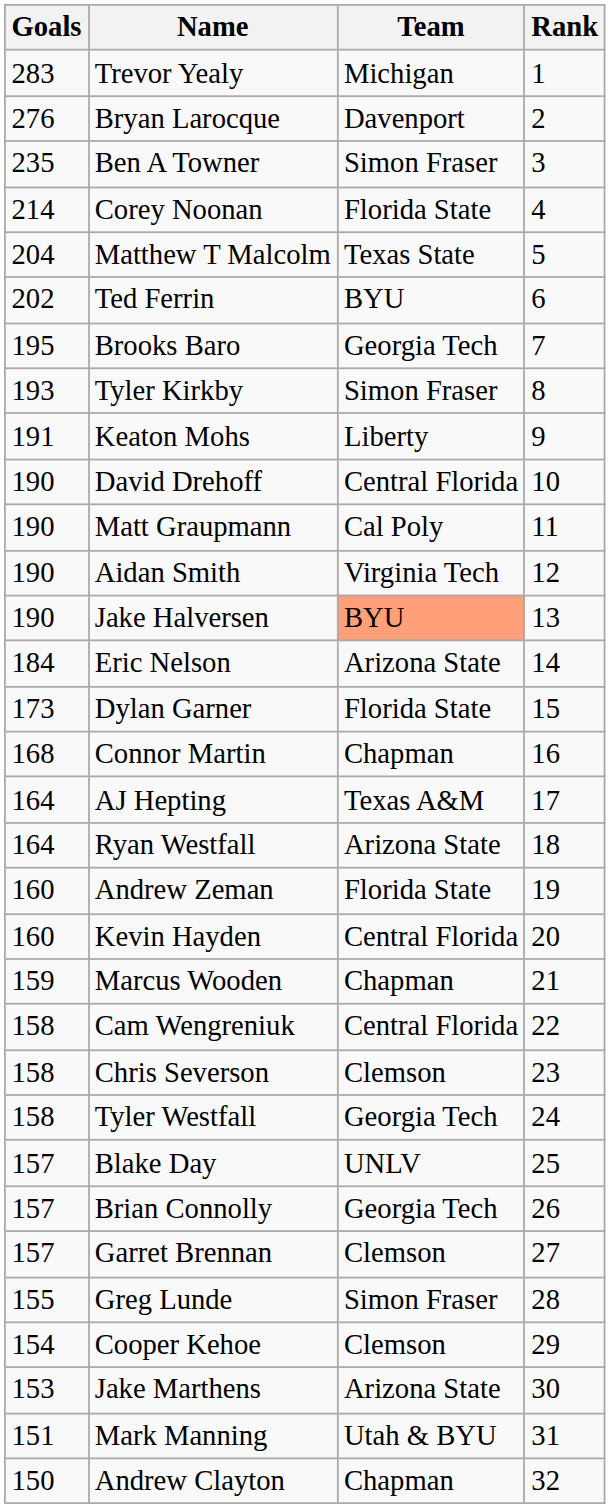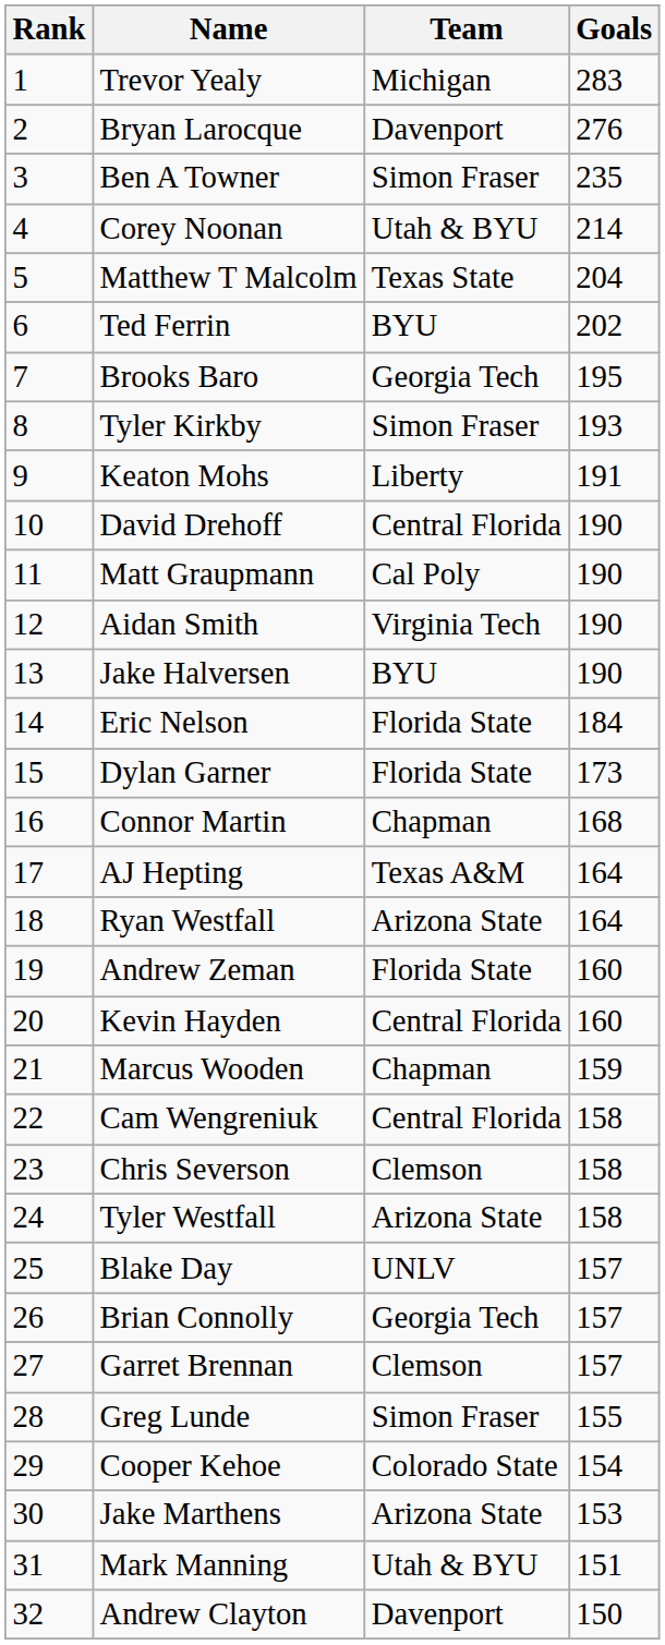 <table class="wikitable sortable">
 <tr>
-<th>Goals</th>
+<th>Rank</th>
 <th>Name</th>
 <th>Team</th>
-<th>Rank</th>
+<th>Goals</th>
 </tr>
 <tr>
-<td>283</td>
+<td>1</td>
 <td>Trevor Yealy</td>
 <td>Michigan</td>
-<td>1</td>
+<td>283</td>
 </tr>
 <tr>
-<td>276</td>
+<td>2</td>
 <td>Bryan Larocque</td>
 <td>Davenport</td>
-<td>2</td>
+<td>276</td>
 </tr>
 <tr>
-<td>235</td>
+<td>3</td>
 <td>Ben A Towner</td>
 <td>Simon Fraser</td>
-<td>3</td>
+<td>235</td>
 </tr>
 <tr>
+<td>4</td>
+<td>Corey Noonan</td>
+<td>Utah & BYU</td>
 <td>214</td>
-<td>Corey Noonan</td>
-<td>Florida State</td>
-<td>4</td>
 </tr>
 <tr>
-<td>204</td>
+<td>5</td>
 <td>Matthew T Malcolm</td>
 <td>Texas State</td>
-<td>5</td>
+<td>204</td>
 </tr>
 <tr>
-<td>202</td>
+<td>6</td>
 <td>Ted Ferrin</td>
 <td>BYU</td>
-<td>6</td>
+<td>202</td>
 </tr>
 <tr>
-<td>195</td>
+<td>7</td>
 <td>Brooks Baro</td>
 <td>Georgia Tech</td>
-<td>7</td>
+<td>195</td>
 </tr>
 <tr>
-<td>193</td>
+<td>8</td>
 <td>Tyler Kirkby</td>
 <td>Simon Fraser</td>
-<td>8</td>
+<td>193</td>
 </tr>
 <tr>
-<td>191</td>
+<td>9</td>
 <td>Keaton Mohs</td>
 <td>Liberty</td>
-<td>9</td>
+<td>191</td>
 </tr>
 <tr>
-<td>190</td>
+<td>10</td>
 <td>David Drehoff</td>
 <td>Central Florida</td>
-<td>10</td>
+<td>190</td>
 </tr>
 <tr>
-<td>190</td>
+<td>11</td>
 <td>Matt Graupmann</td>
 <td>Cal Poly</td>
-<td>11</td>
+<td>190</td>
 </tr>
 <tr>
-<td>190</td>
+<td>12</td>
 <td>Aidan Smith</td>
 <td>Virginia Tech</td>
-<td>12</td>
+<td>190</td>
 </tr>
 <tr>
+<td>13</td>
+<td>Jake Halversen</td>
+<td>BYU</td>
 <td>190</td>
-<td>Jake Halversen</td>
-<td style="background: lightsalmon;">BYU</td>
-<td>13</td>
 </tr>
 <tr>
+<td>14</td>
+<td>Eric Nelson</td>
+<td>Florida State</td>
 <td>184</td>
-<td>Eric Nelson</td>
-<td>Arizona State</td>
-<td>14</td>
 </tr>
 <tr>
-<td>173</td>
+<td>15</td>
 <td>Dylan Garner</td>
 <td>Florida State</td>
-<td>15</td>
+<td>173</td>
 </tr>
 <tr>
-<td>168</td>
+<td>16</td>
 <td>Connor Martin</td>
 <td>Chapman</td>
-<td>16</td>
+<td>168</td>
 </tr>
 <tr>
-<td>164</td>
+<td>17</td>
 <td>AJ Hepting</td>
 <td>Texas A&M</td>
-<td>17</td>
+<td>164</td>
 </tr>
 <tr>
-<td>164</td>
+<td>18</td>
 <td>Ryan Westfall</td>
 <td>Arizona State</td>
-<td>18</td>
+<td>164</td>
 </tr>
 <tr>
-<td>160</td>
+<td>19</td>
 <td>Andrew Zeman</td>
 <td>Florida State</td>
-<td>19</td>
+<td>160</td>
 </tr>
 <tr>
-<td>160</td>
+<td>20</td>
 <td>Kevin Hayden</td>
 <td>Central Florida</td>
-<td>20</td>
+<td>160</td>
 </tr>
 <tr>
-<td>159</td>
+<td>21</td>
 <td>Marcus Wooden</td>
 <td>Chapman</td>
-<td>21</td>
+<td>159</td>
 </tr>
 <tr>
-<td>158</td>
+<td>22</td>
 <td>Cam Wengreniuk</td>
 <td>Central Florida</td>
-<td>22</td>
+<td>158</td>
 </tr>
 <tr>
-<td>158</td>
+<td>23</td>
 <td>Chris Severson</td>
 <td>Clemson</td>
-<td>23</td>
+<td>158</td>
 </tr>
 <tr>
+<td>24</td>
+<td>Tyler Westfall</td>
+<td>Arizona State</td>
 <td>158</td>
-<td>Tyler Westfall</td>
-<td>Georgia Tech</td>
-<td>24</td>
 </tr>
 <tr>
-<td>157</td>
+<td>25</td>
 <td>Blake Day</td>
 <td>UNLV</td>
-<td>25</td>
+<td>157</td>
 </tr>
 <tr>
-<td>157</td>
+<td>26</td>
 <td>Brian Connolly</td>
 <td>Georgia Tech</td>
-<td>26</td>
+<td>157</td>
 </tr>
 <tr>
-<td>157</td>
+<td>27</td>
 <td>Garret Brennan</td>
 <td>Clemson</td>
-<td>27</td>
+<td>157</td>
 </tr>
 <tr>
-<td>155</td>
+<td>28</td>
 <td>Greg Lunde</td>
 <td>Simon Fraser</td>
-<td>28</td>
+<td>155</td>
 </tr>
 <tr>
+<td>29</td>
+<td>Cooper Kehoe</td>
+<td>Colorado State</td>
 <td>154</td>
-<td>Cooper Kehoe</td>
-<td>Clemson</td>
-<td>29</td>
 </tr>
 <tr>
-<td>153</td>
+<td>30</td>
 <td>Jake Marthens</td>
 <td>Arizona State</td>
-<td>30</td>
+<td>153</td>
 </tr>
 <tr>
-<td>151</td>
+<td>31</td>
 <td>Mark Manning</td>
 <td>Utah & BYU</td>
-<td>31</td>
+<td>151</td>
 </tr>
 <tr>
+<td>32</td>
+<td>Andrew Clayton</td>
+<td>Davenport</td>
 <td>150</td>
-<td>Andrew Clayton</td>
-<td>Chapman</td>
-<td>32</td>
 </tr>
 </table>
